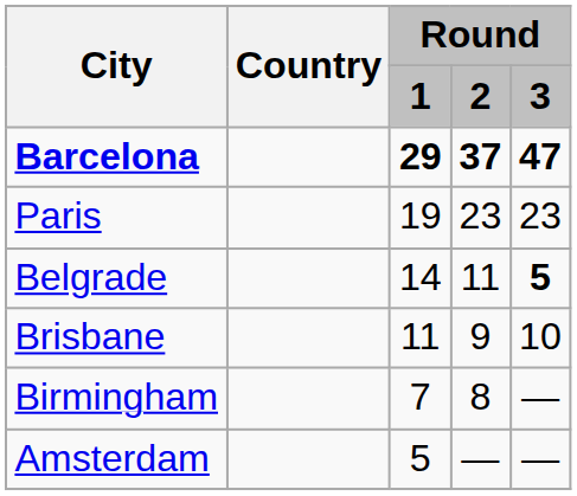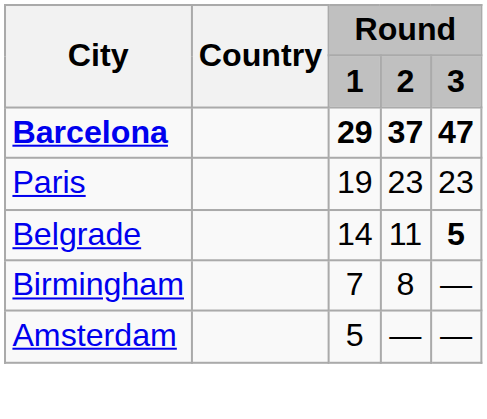 <table class="wikitable">
 <tr>
 <th rowspan=2>City</th>
 <th rowspan=2>Country</th>
 <th colspan=3 style="background:silver;">Round</th>
 </tr>
 <tr>
 <th style="background:silver;">1</th>
 <th style="background:silver;">2</th>
 <th style="background:silver;">3</th>
 </tr>
 <tr>
 <td><strong><a href='#'>Barcelona</a></strong></td>
 <td><strong></strong></td>
 <td style="text-align:center;"><strong>29</strong></td>
 <td style="text-align:center;"><strong>37</strong></td>
 <td style="text-align:center;"><strong>47</strong></td>
 </tr>
 <tr>
 <td><a href='#'>Paris</a></td>
 <td></td>
 <td style="text-align:center;">19</td>
 <td style="text-align:center;">23</td>
 <td style="text-align:center;">23</td>
 </tr>
 <tr>
 <td><a href='#'>Belgrade</a></td>
 <td></td>
 <td style="text-align:center;">14</td>
 <td style="text-align:center;">11</td>
 <td style="text-align:center;"><strong>5</strong></td>
 </tr>
 <tr>
-<td><a href='#'>Brisbane</a></td>
-<td></td>
-<td style="text-align:center;">11</td>
-<td style="text-align:center;">9</td>
-<td style="text-align:center;">10</td>
-</tr>
-<tr>
 <td><a href='#'>Birmingham</a></td>
 <td></td>
 <td style="text-align:center;">7</td>
 <td style="text-align:center;">8</td>
 <td style="text-align:center;">—</td>
 </tr>
 <tr>
 <td><a href='#'>Amsterdam</a></td>
 <td></td>
 <td style="text-align:center;">5</td>
 <td style="text-align:center;">—</td>
 <td style="text-align:center;">—</td>
 </tr>
 </table>
